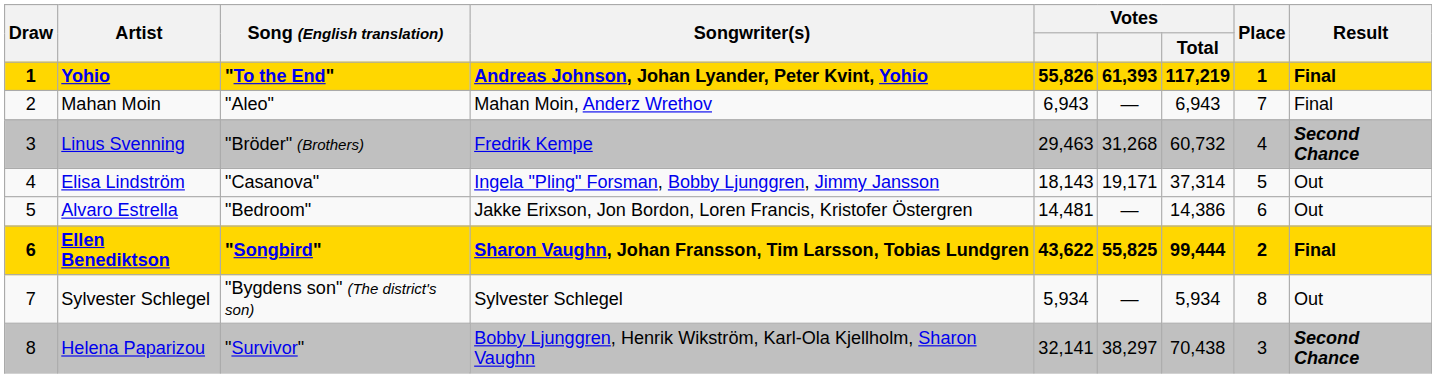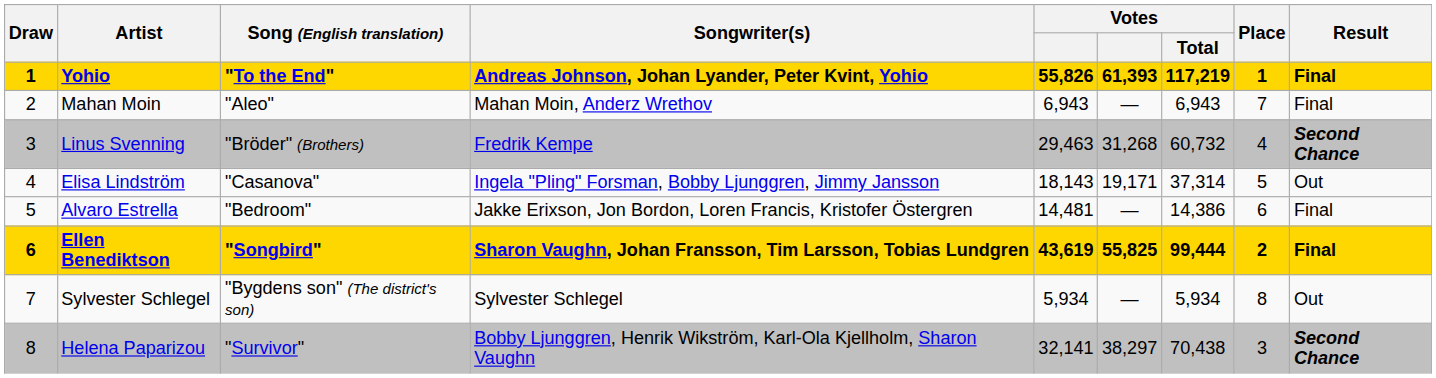 <table class="sortable wikitable" style="margin: 1em auto 1em auto; text-align:center;">
 <tr>
 <th rowspan="2">Draw</th>
 <th rowspan="2">Artist</th>
 <th rowspan="2">Song <small><em>(English translation)</em></small></th>
 <th rowspan="2">Songwriter(s)</th>
 <th colspan="3" class="unsortable">Votes</th>
 <th rowspan="2">Place</th>
 <th rowspan="2">Result</th>
 </tr>
 <tr>
 <th></th>
 <th></th>
 <th>Total</th>
 </tr>
 <tr style="font-weight:bold;background:gold;">
 <td>1</td>
 <td align="left"><a href='#'>Yohio</a></td>
 <td align="left">"<a href='#'>To the End</a>"</td>
 <td align="left"><a href='#'>Andreas Johnson</a>, Johan Lyander, Peter Kvint, <a href='#'>Yohio</a></td>
 <td>55,826</td>
 <td>61,393</td>
 <td>117,219</td>
 <td>1</td>
 <td align="left">Final</td>
 </tr>
 <tr>
 <td>2</td>
 <td align="left">Mahan Moin</td>
 <td align="left">"Aleo"</td>
 <td align="left">Mahan Moin, <a href='#'>Anderz Wrethov</a></td>
 <td>6,943</td>
 <td>—</td>
 <td>6,943</td>
 <td>7</td>
 <td align="left">Final</td>
 </tr>
 <tr style="background:silver;">
 <td>3</td>
 <td align="left"><a href='#'>Linus Svenning</a></td>
 <td align="left">"Bröder" <small><em>(Brothers)</em></small></td>
 <td align="left"><a href='#'>Fredrik Kempe</a></td>
 <td>29,463</td>
 <td>31,268</td>
 <td>60,732</td>
 <td>4</td>
 <td align="left"><strong><em>Second Chance</em></strong></td>
 </tr>
 <tr>
 <td>4</td>
 <td align="left"><a href='#'>Elisa Lindström</a></td>
 <td align="left">"Casanova"</td>
 <td align="left"><a href='#'>Ingela "Pling" Forsman</a>, <a href='#'>Bobby Ljunggren</a>, <a href='#'>Jimmy Jansson</a></td>
 <td>18,143</td>
 <td>19,171</td>
 <td>37,314</td>
 <td>5</td>
 <td align="left">Out</td>
 </tr>
 <tr>
 <td>5</td>
 <td align="left"><a href='#'>Alvaro Estrella</a></td>
 <td align="left">"Bedroom"</td>
 <td align="left">Jakke Erixson, Jon Bordon, Loren Francis, Kristofer Östergren</td>
 <td>14,481</td>
 <td>—</td>
 <td>14,386</td>
 <td>6</td>
-<td align="left">Out</td>
+<td align="left">Final</td>
 </tr>
 <tr style="font-weight:bold;background:gold;">
 <td>6</td>
 <td align="left"><a href='#'>Ellen Benediktson</a></td>
 <td align="left">"<a href='#'>Songbird</a>"</td>
 <td align="left"><a href='#'>Sharon Vaughn</a>, Johan Fransson, Tim Larsson, Tobias Lundgren</td>
-<td>43,622</td>
+<td>43,619</td>
 <td>55,825</td>
 <td>99,444</td>
 <td>2</td>
 <td align="left">Final</td>
 </tr>
 <tr>
 <td>7</td>
 <td align="left">Sylvester Schlegel</td>
 <td align="left">"Bygdens son" <small><em>(The district's son)</em></small></td>
 <td align="left">Sylvester Schlegel</td>
 <td>5,934</td>
 <td>—</td>
 <td>5,934</td>
 <td>8</td>
 <td align="left">Out</td>
 </tr>
 <tr style="background:silver;">
 <td>8</td>
 <td align="left"><a href='#'>Helena Paparizou</a></td>
 <td align="left">"<a href='#'>Survivor</a>"</td>
 <td align="left"><a href='#'>Bobby Ljunggren</a>, Henrik Wikström, Karl-Ola Kjellholm, <a href='#'>Sharon Vaughn</a></td>
 <td>32,141</td>
 <td>38,297</td>
 <td>70,438</td>
 <td>3</td>
 <td align="left"><strong><em>Second Chance</em></strong></td>
 </tr>
 </table>
